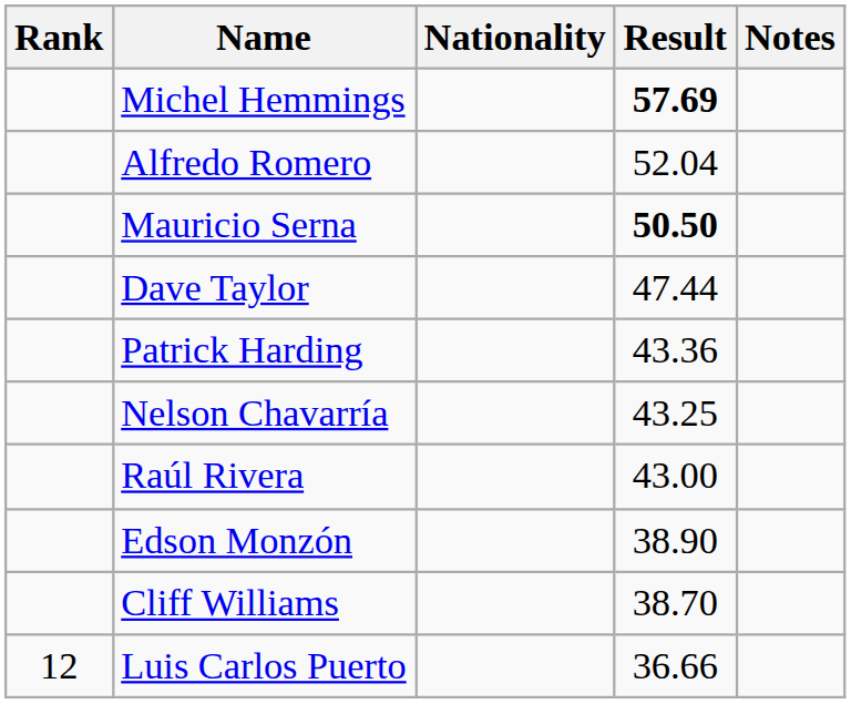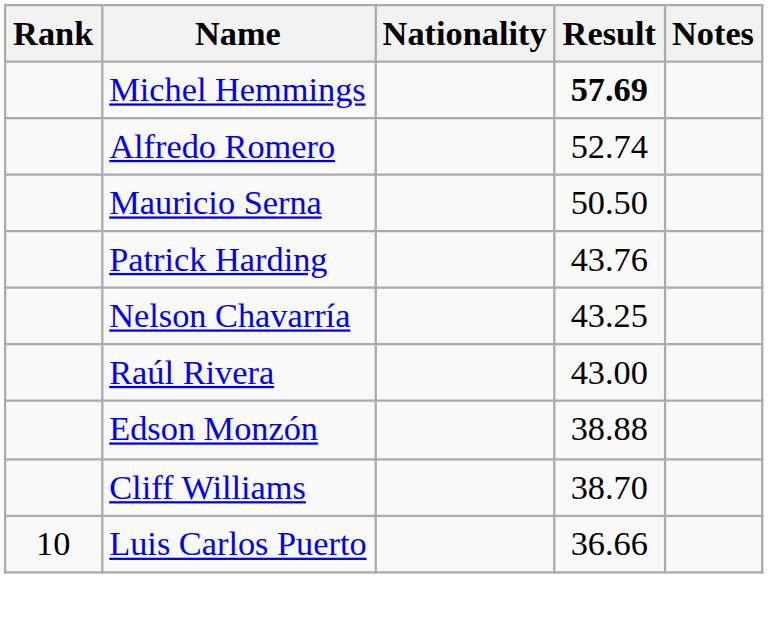 <table class="wikitable sortable" style="text-align:center;font-size:95%">
 <tr>
 <th>Rank</th>
 <th>Name</th>
 <th>Nationality</th>
 <th>Result</th>
 <th>Notes</th>
 </tr>
 <tr>
 <td></td>
 <td align=left><a href='#'>Michel Hemmings</a></td>
 <td align=left></td>
 <td><strong>57.69</strong></td>
 <td></td>
 </tr>
 <tr>
 <td></td>
 <td align=left><a href='#'>Alfredo Romero</a></td>
 <td align=left></td>
-<td>52.04</td>
+<td>52.74</td>
 <td></td>
 </tr>
 <tr>
 <td></td>
 <td align=left><a href='#'>Mauricio Serna</a></td>
 <td align=left></td>
-<td><strong>50.50</strong></td>
-<td></td>
-</tr>
-<tr>
-<td></td>
-<td align=left><a href='#'>Dave Taylor</a></td>
-<td align=left></td>
-<td>47.44</td>
+<td>50.50</td>
 <td></td>
 </tr>
 <tr>
 <td></td>
 <td align=left><a href='#'>Patrick Harding</a></td>
 <td align=left></td>
-<td>43.36</td>
+<td>43.76</td>
 <td></td>
 </tr>
 <tr>
 <td></td>
 <td align=left><a href='#'>Nelson Chavarría</a></td>
 <td align=left></td>
 <td>43.25</td>
 <td></td>
 </tr>
 <tr>
 <td></td>
 <td align=left><a href='#'>Raúl Rivera</a></td>
 <td align=left></td>
 <td>43.00</td>
 <td></td>
 </tr>
 <tr>
 <td></td>
 <td align=left><a href='#'>Edson Monzón</a></td>
 <td align=left></td>
-<td>38.90</td>
+<td>38.88</td>
 <td></td>
 </tr>
 <tr>
 <td></td>
 <td align=left><a href='#'>Cliff Williams</a></td>
 <td align=left></td>
 <td>38.70</td>
 <td></td>
 </tr>
 <tr>
-<td>12</td>
+<td>10</td>
 <td align=left><a href='#'>Luis Carlos Puerto</a></td>
 <td align=left></td>
 <td>36.66</td>
 <td></td>
 </tr>
 </table>
